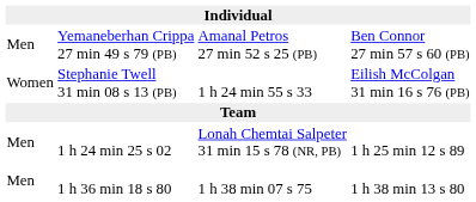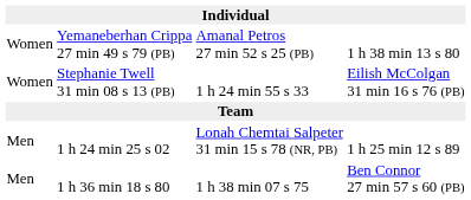 <table>
 <tr>
 <td colspan=4 bgcolor=#eeeeee style=text-align:center;><strong>Individual</strong></td>
 </tr>
 <tr>
-<td>Men</td>
+<td>Women</td>
 <td> <a href='#'>Yemaneberhan Crippa</a><br>  27 min 49 s 79 <small>(PB)</small></td>
 <td> <a href='#'>Amanal Petros</a><br>  27 min 52 s 25 <small>(PB)</small></td>
-<td> <a href='#'>Ben Connor</a><br>  27 min 57 s 60 <small>(PB)</small></td>
+<td> <br> 1 h 38 min 13 s 80</td>
 </tr>
 <tr>
 <td>Women</td>
 <td> <a href='#'>Stephanie Twell</a><br>  31 min 08 s 13 <small>(PB)</small></td>
 <td> <br> 1 h 24 min 55 s 33</td>
 <td> <a href='#'>Eilish McColgan</a><br>  31 min 16 s 76 <small>(PB)</small></td>
 </tr>
 <tr>
 <td colspan=4 bgcolor=#eeeeee style=text-align:center;><strong>Team</strong></td>
 </tr>
 <tr>
 <td>Men</td>
 <td> <br> 1 h 24 min 25 s 02</td>
 <td> <a href='#'>Lonah Chemtai Salpeter</a><br>  31 min 15 s 78 <small>(NR, PB)</small></td>
 <td> <br> 1 h 25 min 12 s 89</td>
 </tr>
 <tr>
 <td>Men</td>
 <td> <br> 1 h 36 min 18 s 80</td>
 <td> <br> 1 h 38 min 07 s 75</td>
-<td> <br> 1 h 38 min 13 s 80</td>
+<td> <a href='#'>Ben Connor</a><br>  27 min 57 s 60 <small>(PB)</small></td>
 </tr>
 </table>
